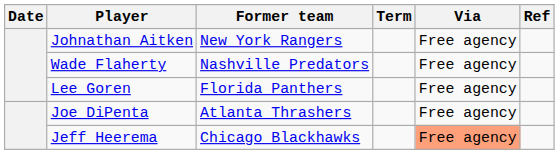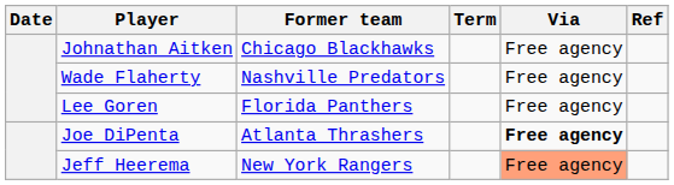 <table class="wikitable plainrowheaders">
 <tr style="background:#ddd; text-align:center;">
 <th>Date</th>
 <th>Player</th>
 <th>Former team</th>
 <th>Term</th>
 <th>Via</th>
 <th>Ref</th>
 </tr>
 <tr>
 <th scope="row" rowspan=3></th>
 <td><a href='#'>Johnathan Aitken</a></td>
-<td><a href='#'>New York Rangers</a></td>
+<td><a href='#'>Chicago Blackhawks</a></td>
 <td></td>
 <td>Free agency</td>
 <td></td>
 </tr>
 <tr>
 <td><a href='#'>Wade Flaherty</a></td>
 <td><a href='#'>Nashville Predators</a></td>
 <td></td>
 <td>Free agency</td>
 <td></td>
 </tr>
 <tr>
 <td><a href='#'>Lee Goren</a></td>
 <td><a href='#'>Florida Panthers</a></td>
 <td></td>
 <td>Free agency</td>
 <td></td>
 </tr>
 <tr>
 <th scope="row" rowspan=2></th>
 <td><a href='#'>Joe DiPenta</a></td>
 <td><a href='#'>Atlanta Thrashers</a></td>
 <td></td>
-<td>Free agency</td>
+<td><strong>Free agency</strong></td>
 <td></td>
 </tr>
 <tr>
 <td><a href='#'>Jeff Heerema</a></td>
-<td><a href='#'>Chicago Blackhawks</a></td>
+<td><a href='#'>New York Rangers</a></td>
 <td></td>
 <td style="background: lightsalmon;">Free agency</td>
 <td></td>
 </tr>
 </table>
